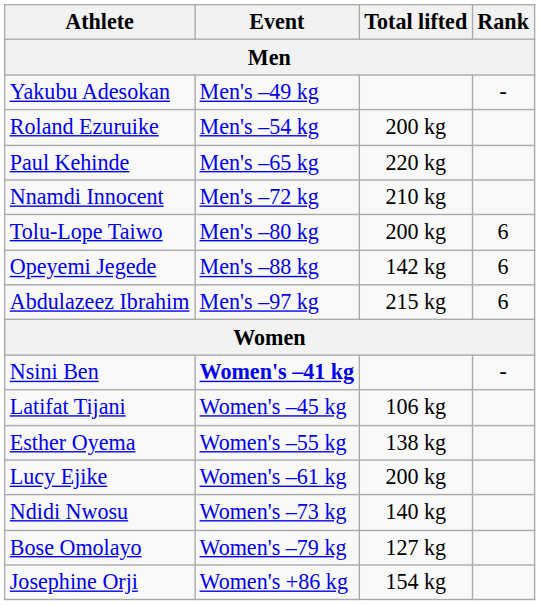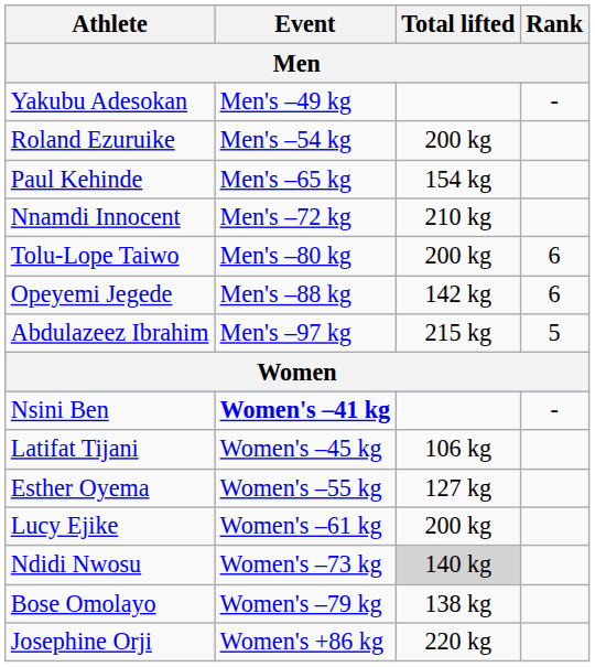 <table class="wikitable" style="font-size:100%">
 <tr>
 <th>Athlete</th>
 <th>Event</th>
 <th>Total lifted</th>
 <th>Rank</th>
 </tr>
 <tr style="background:#9acdff;">
 <th colspan=4>Men</th>
 </tr>
 <tr>
 <td><a href='#'>Yakubu Adesokan</a></td>
 <td><a href='#'>Men's –49 kg</a></td>
 <td align=center></td>
 <td align=center>-</td>
 </tr>
 <tr>
 <td><a href='#'>Roland Ezuruike</a></td>
 <td><a href='#'>Men's –54 kg</a></td>
 <td align=center>200 kg</td>
 <td align=center></td>
 </tr>
 <tr>
 <td><a href='#'>Paul Kehinde</a></td>
 <td><a href='#'>Men's –65 kg</a></td>
-<td align=center>220 kg</td>
+<td align=center>154 kg</td>
 <td align=center></td>
 </tr>
 <tr>
 <td><a href='#'>Nnamdi Innocent</a></td>
 <td><a href='#'>Men's –72 kg</a></td>
 <td align=center>210 kg</td>
 <td align=center></td>
 </tr>
 <tr>
 <td><a href='#'>Tolu-Lope Taiwo</a></td>
 <td><a href='#'>Men's –80 kg</a></td>
 <td align=center>200 kg</td>
 <td align=center>6</td>
 </tr>
 <tr>
 <td><a href='#'>Opeyemi Jegede</a></td>
 <td><a href='#'>Men's –88 kg</a></td>
 <td align=center>142 kg</td>
 <td align=center>6</td>
 </tr>
 <tr>
 <td><a href='#'>Abdulazeez Ibrahim</a></td>
 <td><a href='#'>Men's –97 kg</a></td>
 <td align=center>215 kg</td>
-<td align=center>6</td>
+<td align=center>5</td>
 </tr>
 <tr style="background:#9acdff;">
 <th colspan=4>Women</th>
 </tr>
 <tr>
 <td><a href='#'>Nsini Ben</a></td>
 <td><strong><a href='#'>Women's –41 kg</a></strong></td>
 <td align=center></td>
 <td align=center>-</td>
 </tr>
 <tr>
 <td><a href='#'>Latifat Tijani</a></td>
 <td><a href='#'>Women's –45 kg</a></td>
 <td align=center>106 kg</td>
 <td align=center></td>
 </tr>
 <tr>
 <td><a href='#'>Esther Oyema</a></td>
 <td><a href='#'>Women's –55 kg</a></td>
-<td align=center>138 kg</td>
+<td align=center>127 kg</td>
 <td align=center></td>
 </tr>
 <tr>
 <td><a href='#'>Lucy Ejike</a></td>
 <td><a href='#'>Women's –61 kg</a></td>
 <td align=center>200 kg</td>
 <td align=center></td>
 </tr>
 <tr>
 <td><a href='#'>Ndidi Nwosu</a></td>
 <td><a href='#'>Women's –73 kg</a></td>
-<td align=center>140 kg</td>
+<td align=center style="background: lightgrey;">140 kg</td>
 <td align=center></td>
 </tr>
 <tr>
 <td><a href='#'>Bose Omolayo</a></td>
 <td><a href='#'>Women's –79 kg</a></td>
-<td align=center>127 kg</td>
+<td align=center>138 kg</td>
 <td align=center></td>
 </tr>
 <tr>
 <td><a href='#'>Josephine Orji</a></td>
 <td><a href='#'>Women's +86 kg</a></td>
-<td align=center>154 kg</td>
+<td align=center>220 kg</td>
 <td align=center></td>
 </tr>
 </table>
